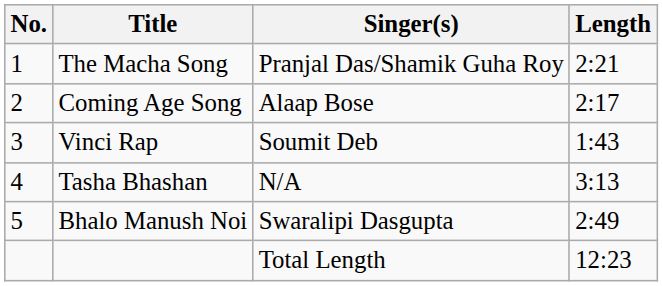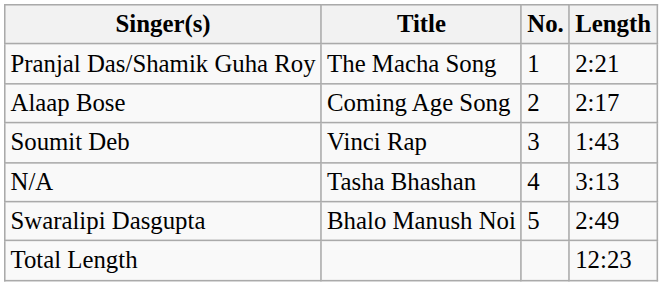 <table class="wikitable">
 <tr>
+<th>Singer(s)</th>
+<th>Title</th>
 <th>No.</th>
-<th>Title</th>
-<th>Singer(s)</th>
 <th>Length</th>
 </tr>
 <tr>
+<td>Pranjal Das/Shamik Guha Roy</td>
+<td>The Macha Song</td>
 <td>1</td>
-<td>The Macha Song</td>
-<td>Pranjal Das/Shamik Guha Roy</td>
 <td>2:21</td>
 </tr>
 <tr>
+<td>Alaap Bose</td>
+<td>Coming Age Song</td>
 <td>2</td>
-<td>Coming Age Song</td>
-<td>Alaap Bose</td>
 <td>2:17</td>
 </tr>
 <tr>
+<td>Soumit Deb</td>
+<td>Vinci Rap</td>
 <td>3</td>
-<td>Vinci Rap</td>
-<td>Soumit Deb</td>
 <td>1:43</td>
 </tr>
 <tr>
+<td>N/A</td>
+<td>Tasha Bhashan</td>
 <td>4</td>
-<td>Tasha Bhashan</td>
-<td>N/A</td>
 <td>3:13</td>
 </tr>
 <tr>
+<td>Swaralipi Dasgupta</td>
+<td>Bhalo Manush Noi</td>
 <td>5</td>
-<td>Bhalo Manush Noi</td>
-<td>Swaralipi Dasgupta</td>
 <td>2:49</td>
 </tr>
 <tr>
+<td>Total Length</td>
 <td></td>
 <td></td>
-<td>Total Length</td>
 <td>12:23</td>
 </tr>
 </table>
